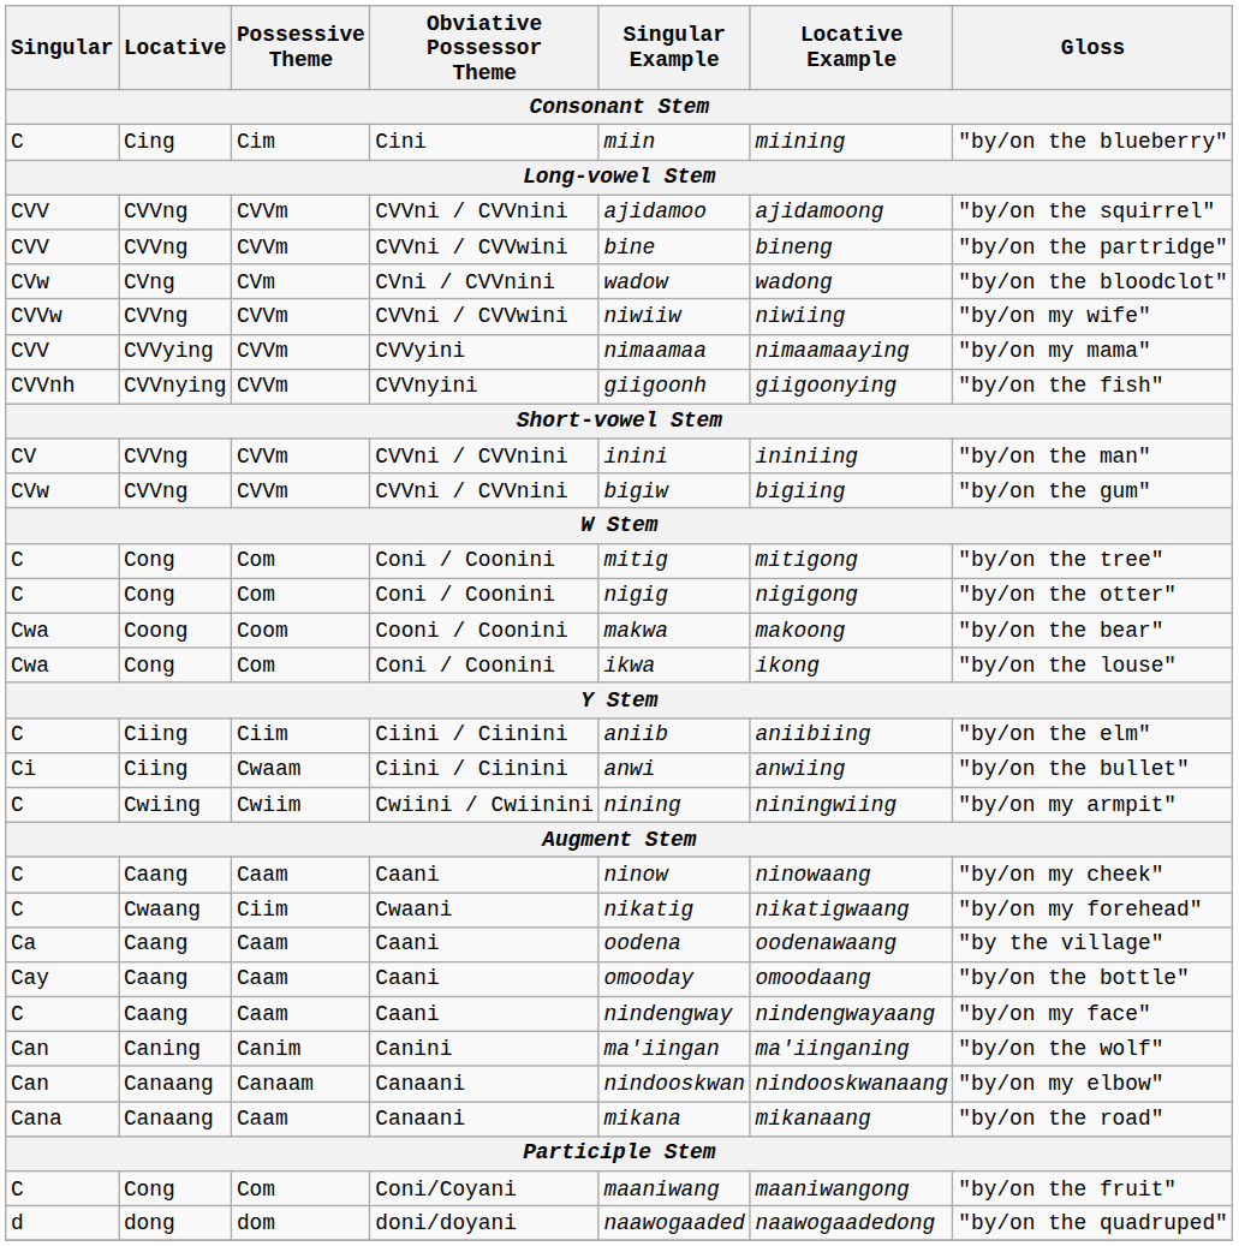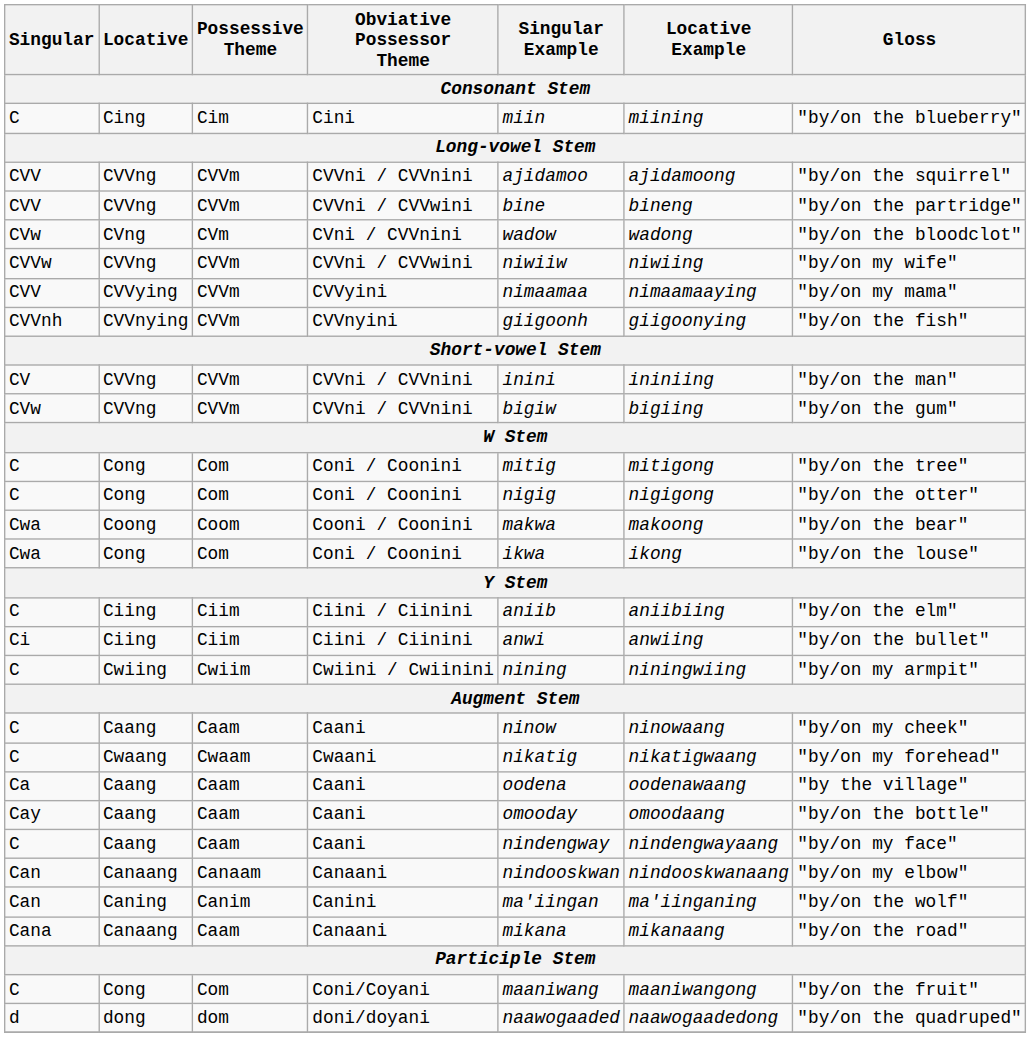 <table class="wikitable">
 <tr>
 <th><strong>Singular</strong></th>
 <th><strong>Locative</strong></th>
 <th><strong>Possessive<br>Theme</strong></th>
 <th><strong>Obviative<br>Possessor<br>Theme</strong></th>
 <th><strong>Singular<br>Example</strong></th>
 <th><strong>Locative<br>Example</strong></th>
 <th><strong>Gloss</strong></th>
 </tr>
 <tr>
 <th colspan=7><strong><em>Consonant Stem</em></strong></th>
 </tr>
 <tr>
 <td>C</td>
 <td>Cing</td>
 <td>Cim</td>
 <td>Cini</td>
 <td><em>miin</em></td>
 <td><em>miining</em></td>
 <td>"by/on the blueberry"</td>
 </tr>
 <tr>
 <th colspan=7><strong><em>Long-vowel Stem</em></strong></th>
 </tr>
 <tr>
 <td>CVV</td>
 <td>CVVng</td>
 <td>CVVm</td>
 <td>CVVni / CVVnini</td>
 <td><em>ajidamoo</em></td>
 <td><em>ajidamoong</em></td>
 <td>"by/on the squirrel"</td>
 </tr>
 <tr>
 <td>CVV</td>
 <td>CVVng</td>
 <td>CVVm</td>
 <td>CVVni / CVVwini</td>
 <td><em>bine</em></td>
 <td><em>bineng</em></td>
 <td>"by/on the partridge"</td>
 </tr>
 <tr>
 <td>CVw</td>
 <td>CVng</td>
 <td>CVm</td>
 <td>CVni / CVVnini</td>
 <td><em>wadow</em></td>
 <td><em>wadong</em></td>
 <td>"by/on the bloodclot"</td>
 </tr>
 <tr>
 <td>CVVw</td>
 <td>CVVng</td>
 <td>CVVm</td>
 <td>CVVni / CVVwini</td>
 <td><em>niwiiw</em></td>
 <td><em>niwiing</em></td>
 <td>"by/on my  wife"</td>
 </tr>
 <tr>
 <td>CVV</td>
 <td>CVVying</td>
 <td>CVVm</td>
 <td>CVVyini</td>
 <td><em>nimaamaa</em></td>
 <td><em>nimaamaaying</em></td>
 <td>"by/on my mama"</td>
 </tr>
 <tr>
 <td>CVVnh</td>
 <td>CVVnying</td>
 <td>CVVm</td>
 <td>CVVnyini</td>
 <td><em>giigoonh</em></td>
 <td><em>giigoonying</em></td>
 <td>"by/on the fish"</td>
 </tr>
 <tr>
 <th colspan=7><strong><em>Short-vowel Stem</em></strong></th>
 </tr>
 <tr>
 <td>CV</td>
 <td>CVVng</td>
 <td>CVVm</td>
 <td>CVVni / CVVnini</td>
 <td><em>inini</em></td>
 <td><em>ininiing</em></td>
 <td>"by/on the man"</td>
 </tr>
 <tr>
 <td>CVw</td>
 <td>CVVng</td>
 <td>CVVm</td>
 <td>CVVni / CVVnini</td>
 <td><em>bigiw</em></td>
 <td><em>bigiing</em></td>
 <td>"by/on the gum"</td>
 </tr>
 <tr>
 <th colspan=7><strong><em>W Stem</em></strong></th>
 </tr>
 <tr>
 <td>C</td>
 <td>Cong</td>
 <td>Com</td>
 <td>Coni / Coonini</td>
 <td><em>mitig</em></td>
 <td><em>mitigong</em></td>
 <td>"by/on the tree"</td>
 </tr>
 <tr>
 <td>C</td>
 <td>Cong</td>
 <td>Com</td>
 <td>Coni / Coonini</td>
 <td><em>nigig</em></td>
 <td><em>nigigong</em></td>
 <td>"by/on the otter"</td>
 </tr>
 <tr>
 <td>Cwa</td>
 <td>Coong</td>
 <td>Coom</td>
 <td>Cooni / Coonini</td>
 <td><em>makwa</em></td>
 <td><em>makoong</em></td>
 <td>"by/on the bear"</td>
 </tr>
 <tr>
 <td>Cwa</td>
 <td>Cong</td>
 <td>Com</td>
 <td>Coni / Coonini</td>
 <td><em>ikwa</em></td>
 <td><em>ikong</em></td>
 <td>"by/on the louse"</td>
 </tr>
 <tr>
 <th colspan=7><strong><em>Y Stem</em></strong></th>
 </tr>
 <tr>
 <td>C</td>
 <td>Ciing</td>
 <td>Ciim</td>
 <td>Ciini / Ciinini</td>
 <td><em>aniib</em></td>
 <td><em>aniibiing</em></td>
 <td>"by/on the elm"</td>
 </tr>
 <tr>
 <td>Ci</td>
 <td>Ciing</td>
-<td>Cwaam</td>
+<td>Ciim</td>
 <td>Ciini / Ciinini</td>
 <td><em>anwi</em></td>
 <td><em>anwiing</em></td>
 <td>"by/on the bullet"</td>
 </tr>
 <tr>
 <td>C</td>
 <td>Cwiing</td>
 <td>Cwiim</td>
 <td>Cwiini / Cwiinini</td>
 <td><em>nining</em></td>
 <td><em>niningwiing</em></td>
 <td>"by/on my armpit"</td>
 </tr>
 <tr>
 <th colspan=7><strong><em>Augment Stem</em></strong></th>
 </tr>
 <tr>
 <td>C</td>
 <td>Caang</td>
 <td>Caam</td>
 <td>Caani</td>
 <td><em>ninow</em></td>
 <td><em>ninowaang</em></td>
 <td>"by/on my cheek"</td>
 </tr>
 <tr>
 <td>C</td>
 <td>Cwaang</td>
-<td>Ciim</td>
+<td>Cwaam</td>
 <td>Cwaani</td>
 <td><em>nikatig</em></td>
 <td><em>nikatigwaang</em></td>
 <td>"by/on my forehead"</td>
 </tr>
 <tr>
 <td>Ca</td>
 <td>Caang</td>
 <td>Caam</td>
 <td>Caani</td>
 <td><em>oodena</em></td>
 <td><em>oodenawaang</em></td>
 <td>"by the village"</td>
 </tr>
 <tr>
 <td>Cay</td>
 <td>Caang</td>
 <td>Caam</td>
 <td>Caani</td>
 <td><em>omooday</em></td>
 <td><em>omoodaang</em></td>
 <td>"by/on the bottle"</td>
 </tr>
 <tr>
 <td>C</td>
 <td>Caang</td>
 <td>Caam</td>
 <td>Caani</td>
 <td><em>nindengway</em></td>
 <td><em>nindengwayaang</em></td>
 <td>"by/on my face"</td>
 </tr>
 <tr>
 <td>Can</td>
+<td>Canaang</td>
+<td>Canaam</td>
+<td>Canaani</td>
+<td><em>nindooskwan</em></td>
+<td><em>nindooskwanaang</em></td>
+<td>"by/on my elbow"</td>
+</tr>
+<tr>
+<td>Can</td>
 <td>Caning</td>
 <td>Canim</td>
 <td>Canini</td>
 <td><em>ma'iingan</em></td>
 <td><em>ma'iinganing</em></td>
 <td>"by/on the wolf"</td>
-</tr>
-<tr>
-<td>Can</td>
-<td>Canaang</td>
-<td>Canaam</td>
-<td>Canaani</td>
-<td><em>nindooskwan</em></td>
-<td><em>nindooskwanaang</em></td>
-<td>"by/on my elbow"</td>
 </tr>
 <tr>
 <td>Cana</td>
 <td>Canaang</td>
 <td>Caam</td>
 <td>Canaani</td>
 <td><em>mikana</em></td>
 <td><em>mikanaang</em></td>
 <td>"by/on the road"</td>
 </tr>
 <tr>
 <th colspan=7><strong><em>Participle Stem</em></strong></th>
 </tr>
 <tr>
 <td>C</td>
 <td>Cong</td>
 <td>Com</td>
 <td>Coni/Coyani</td>
 <td><em>maaniwang</em></td>
 <td><em>maaniwangong</em></td>
 <td>"by/on the fruit"</td>
 </tr>
 <tr>
 <td>d</td>
 <td>dong</td>
 <td>dom</td>
 <td>doni/doyani</td>
 <td><em>naawogaaded</em></td>
 <td><em>naawogaadedong</em></td>
 <td>"by/on the quadruped"</td>
 </tr>
 <tr>
 </tr>
 </table>
